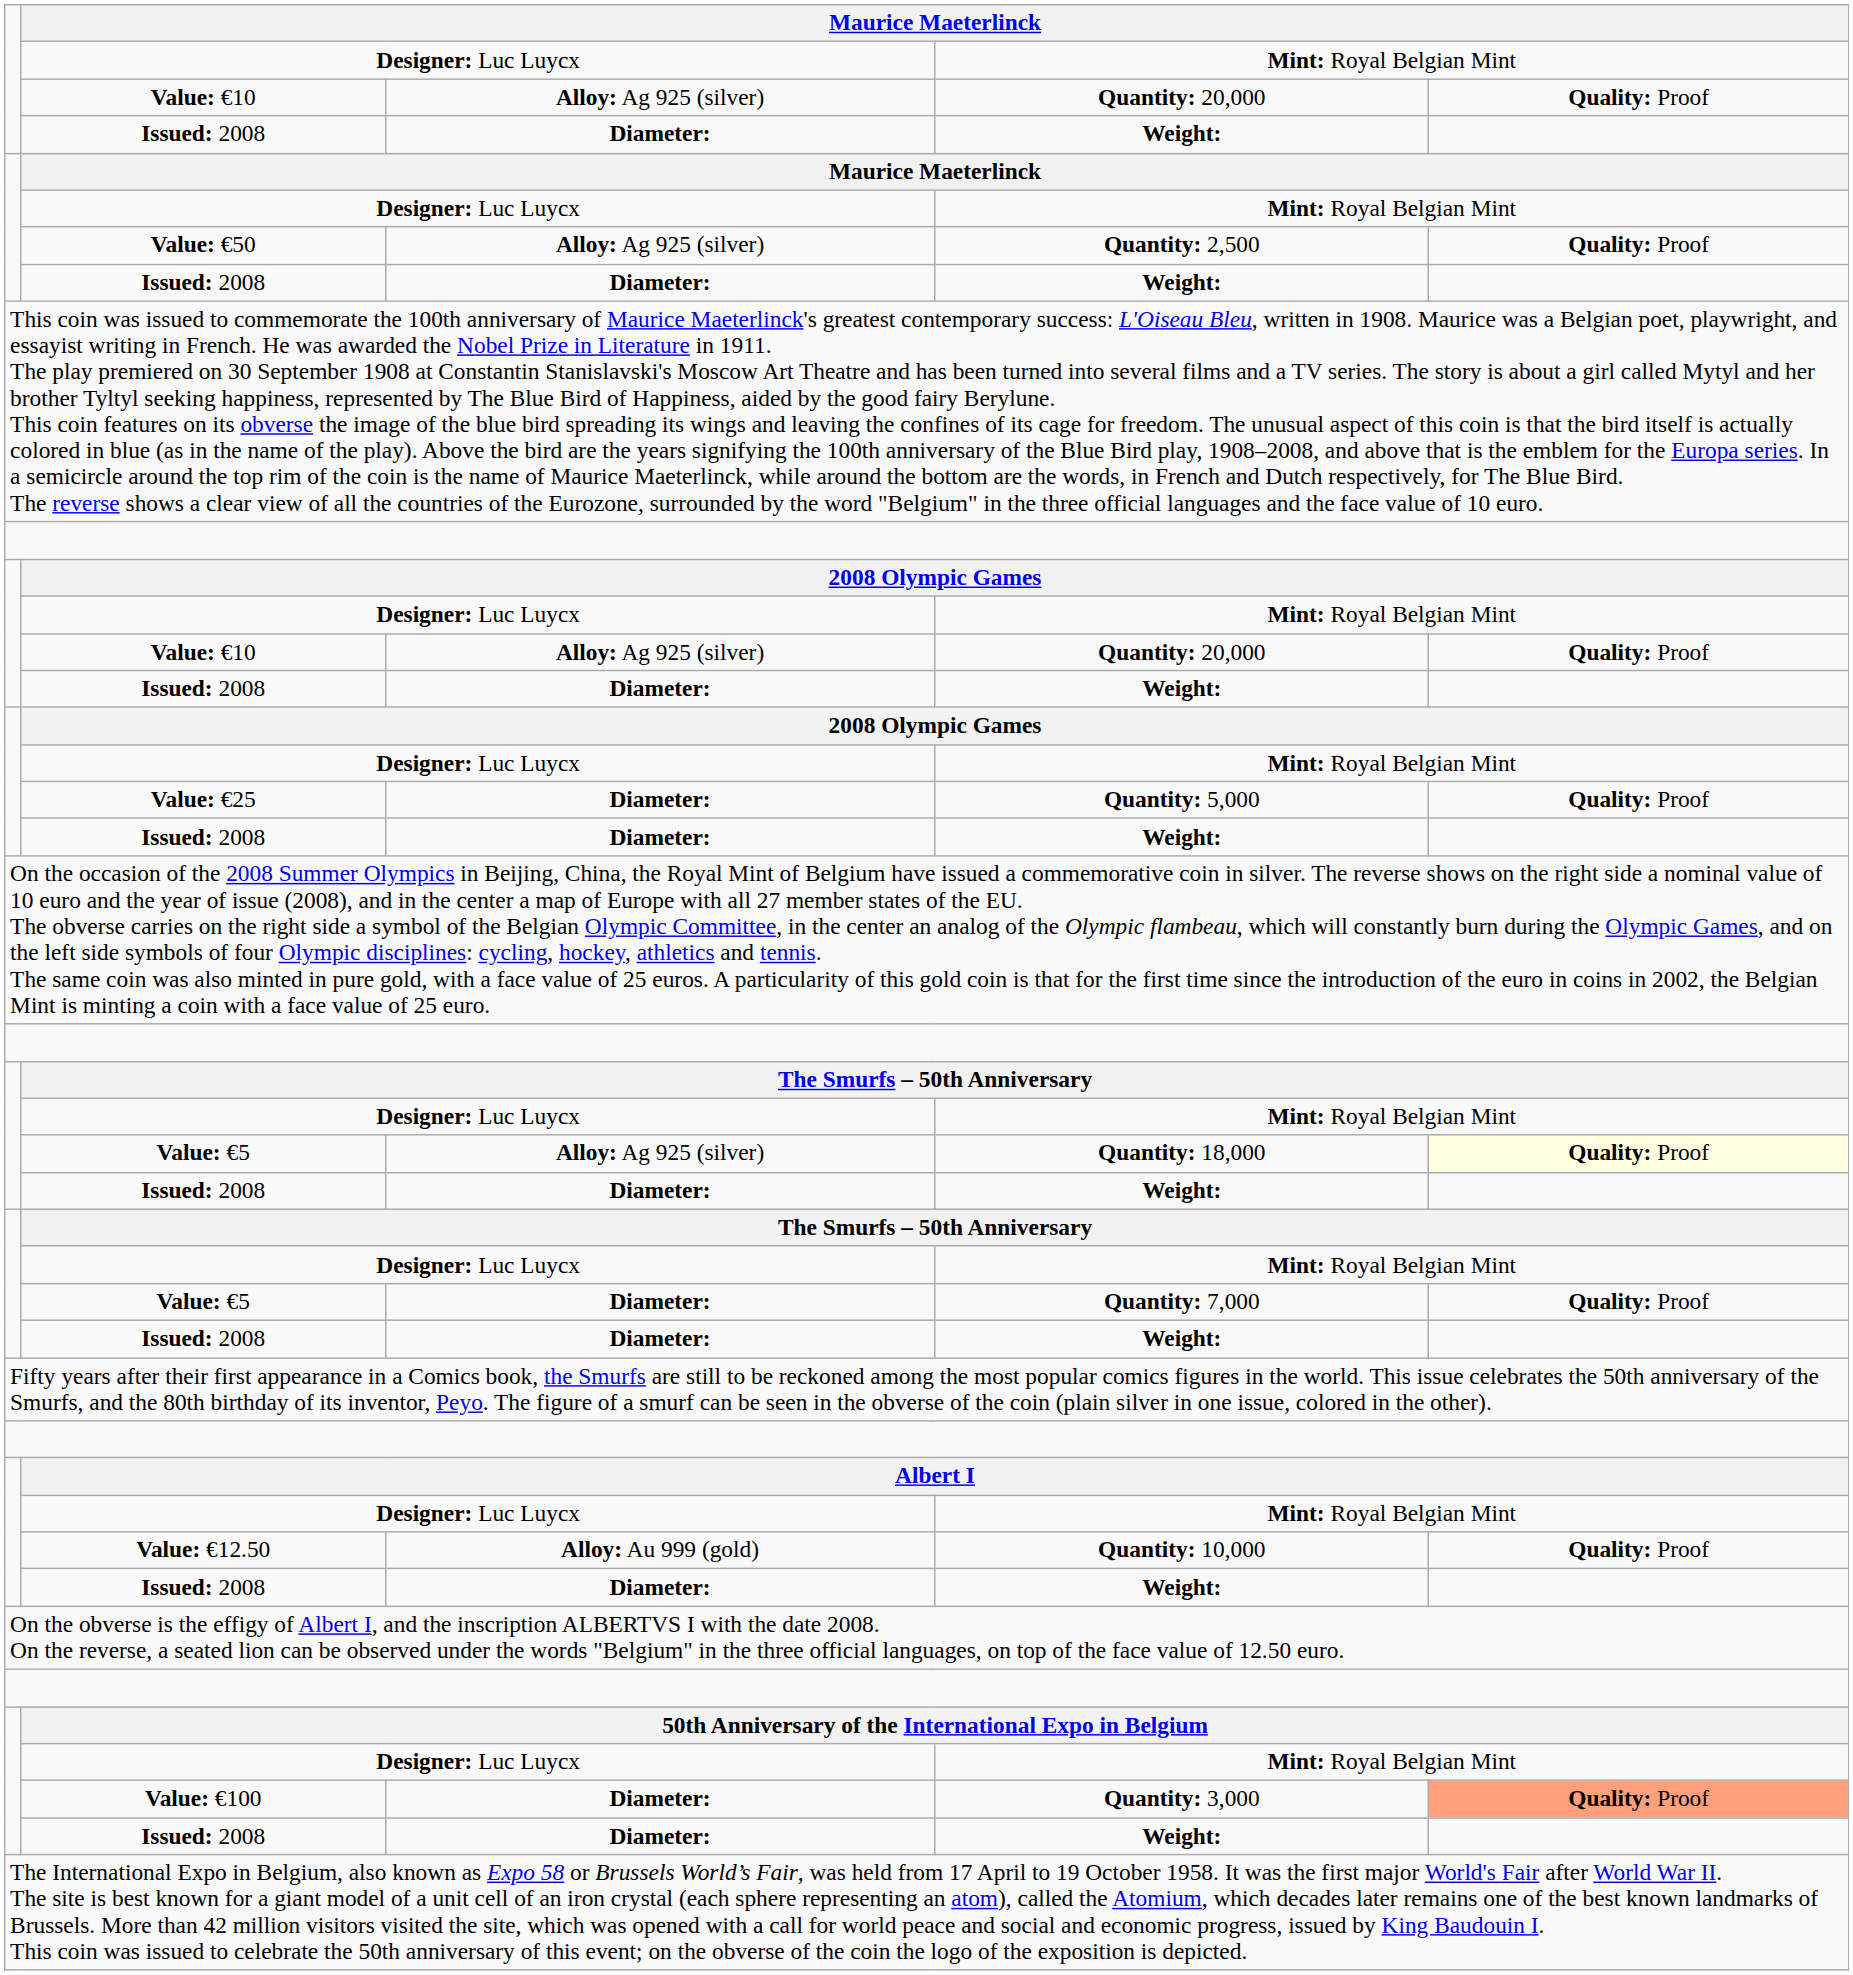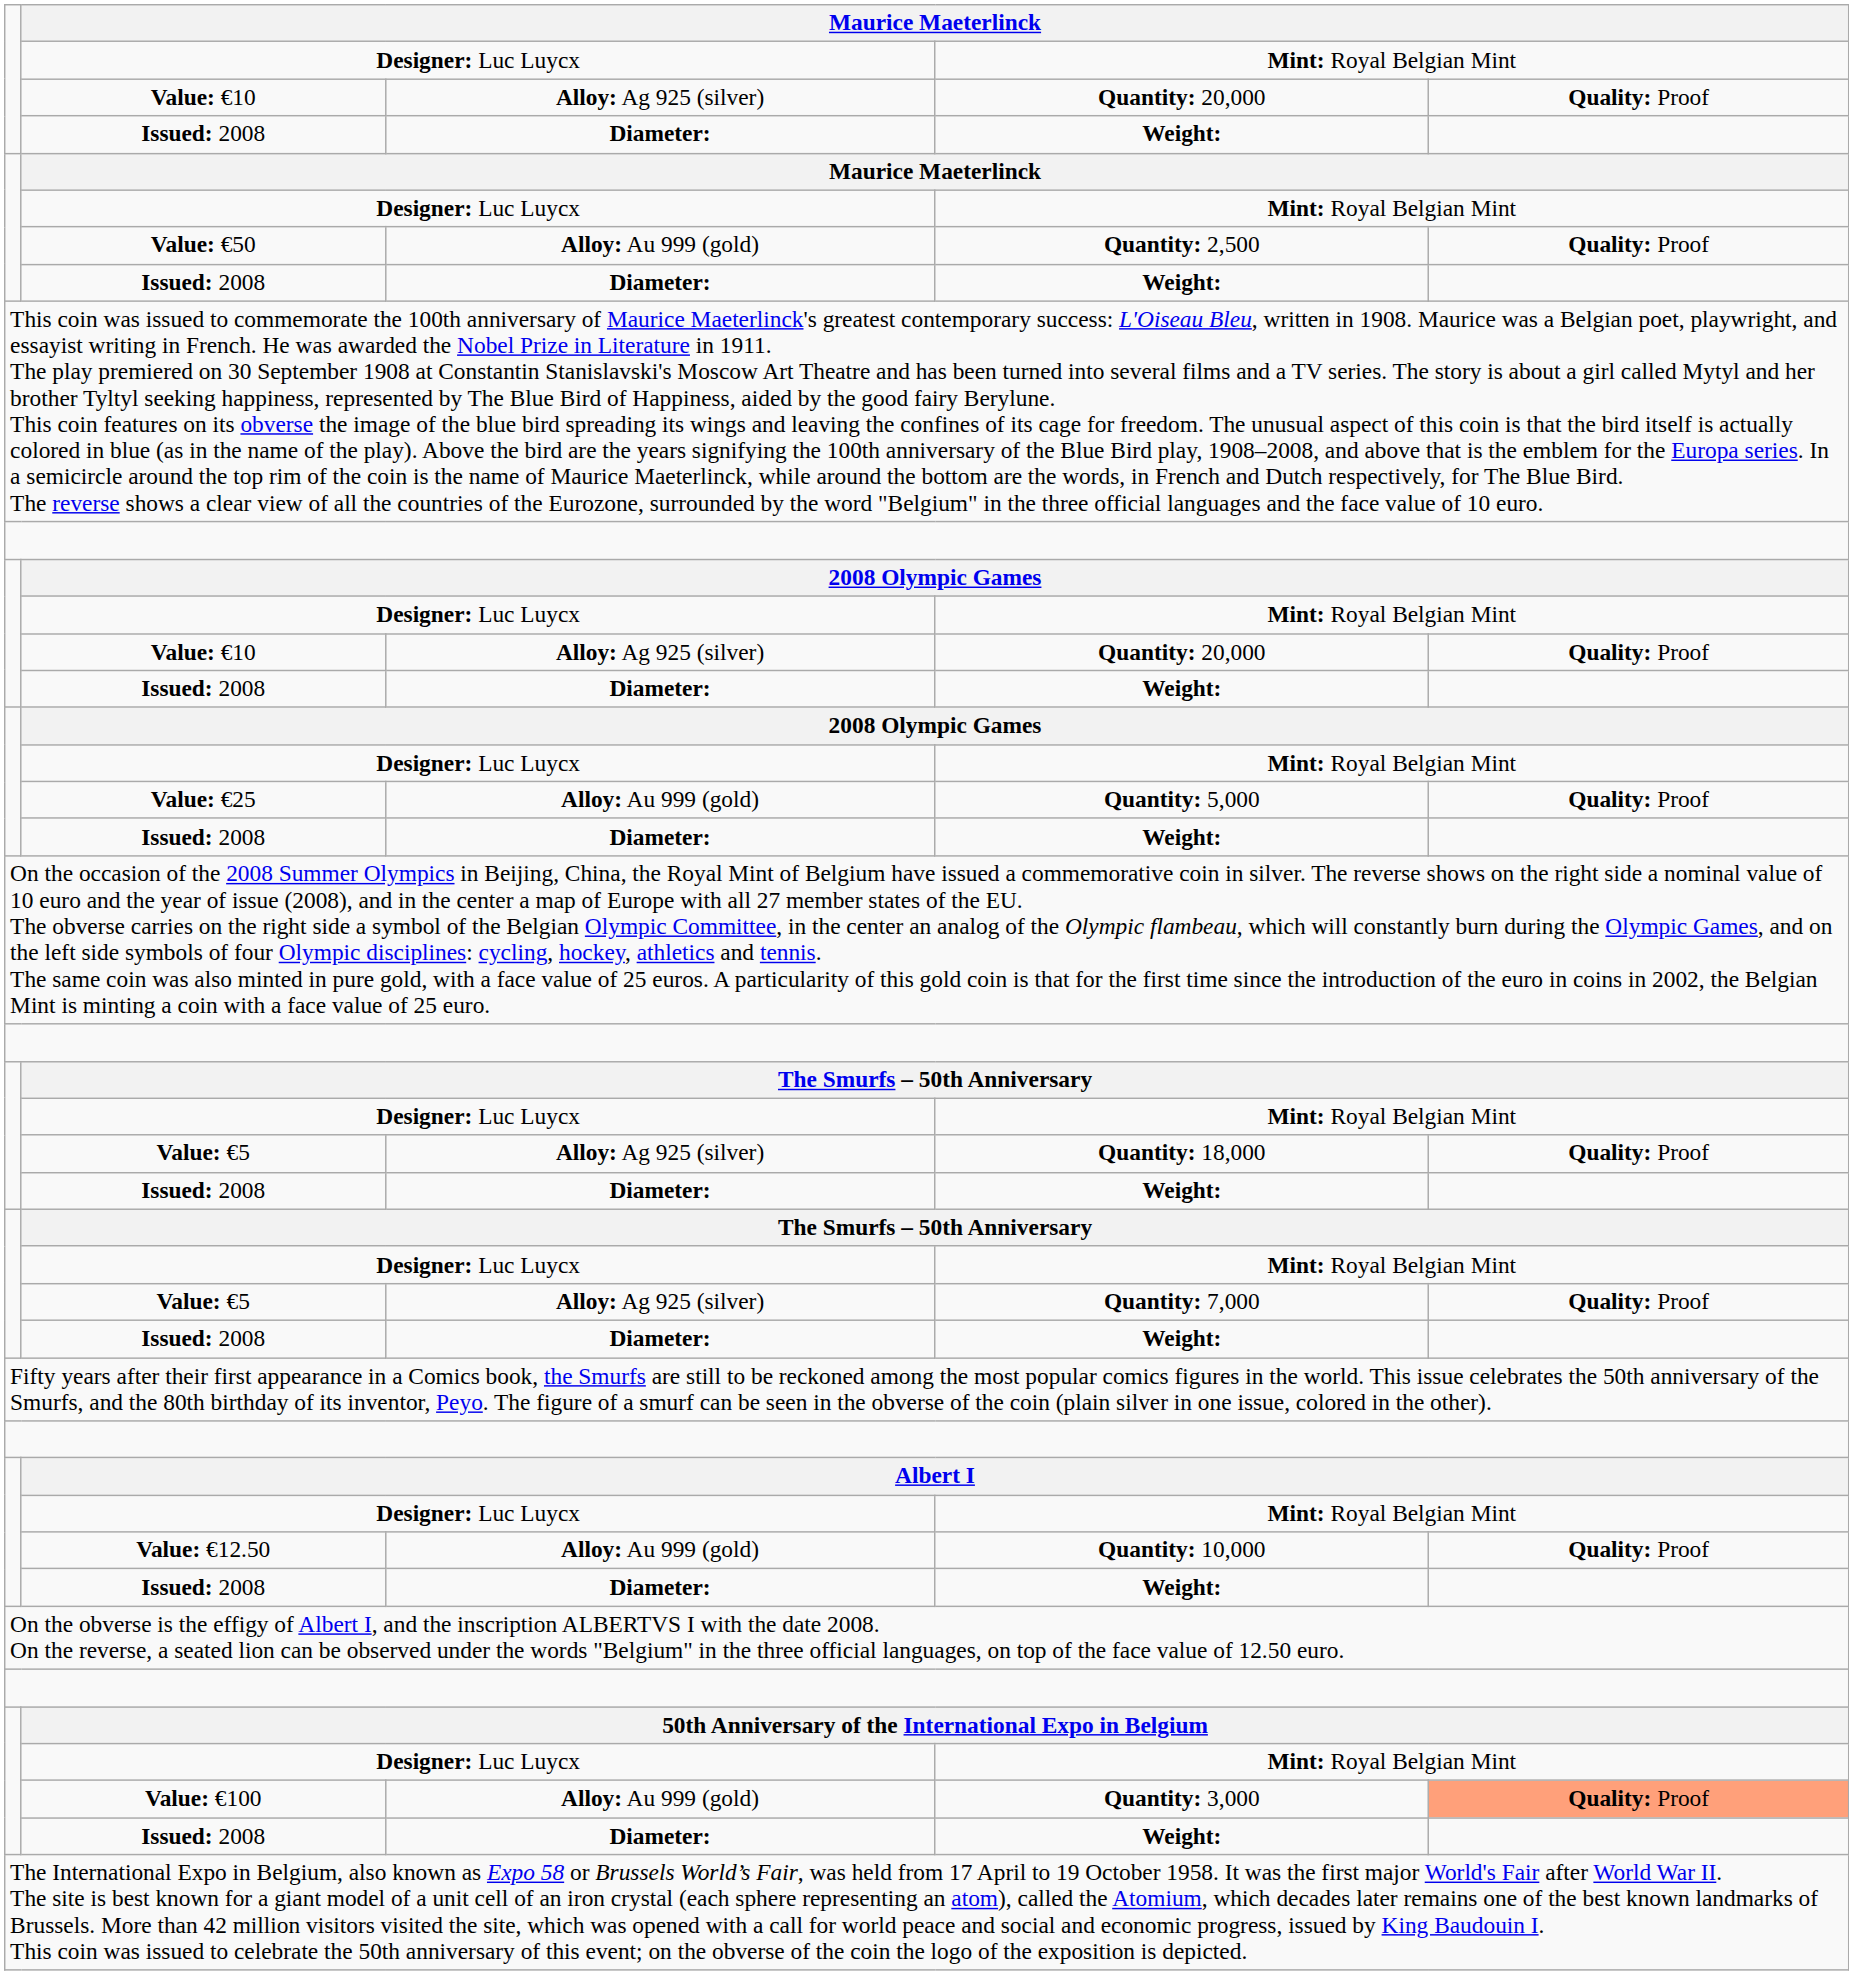 <table class="wikitable" style="width:100%;">
 <tr>
 <td rowspan="4"  style="width:330px; white-space:nowrap;"> </td>
 <th scope=col colspan="4"  style="text-align:center"><a href='#'>Maurice Maeterlinck</a></th>
 </tr>
 <tr style="text-align:center;">
 <td colspan="2"  style="width:50%; "><strong>Designer:</strong> Luc Luycx</td>
 <td colspan="2"  style="width:50%; "><strong>Mint:</strong> Royal Belgian Mint</td>
 </tr>
 <tr>
 <td align=center><strong>Value:</strong> €10</td>
 <td align=center><strong>Alloy:</strong> Ag 925 (silver)</td>
 <td align=center><strong>Quantity:</strong> 20,000</td>
 <td align=center><strong>Quality:</strong> Proof</td>
 </tr>
 <tr>
 <td align=center><strong>Issued:</strong> 2008</td>
 <td align=center><strong>Diameter:</strong> </td>
 <td align=center><strong>Weight:</strong> </td>
 <td align=center></td>
 </tr>
 <tr>
 <td rowspan="4"> </td>
 <th scope=col colspan="4"  style="text-align:center">Maurice Maeterlinck</th>
 </tr>
 <tr style="text-align:center;">
 <td colspan="2"  style="width:50%; "><strong>Designer:</strong> Luc Luycx</td>
 <td colspan="2"  style="width:50%; "><strong>Mint:</strong> Royal Belgian Mint</td>
 </tr>
 <tr>
 <td align=center><strong>Value:</strong> €50</td>
-<td align=center><strong>Alloy:</strong> Ag 925 (silver)</td>
+<td align=center><strong>Alloy:</strong> Au 999 (gold)</td>
 <td align=center><strong>Quantity:</strong> 2,500</td>
 <td align=center><strong>Quality:</strong> Proof</td>
 </tr>
 <tr>
 <td align=center><strong>Issued:</strong> 2008</td>
 <td align=center><strong>Diameter:</strong> </td>
 <td align=center><strong>Weight:</strong> </td>
 <td align=center></td>
 </tr>
 <tr>
 <td colspan="5" style="text-align:left;">This coin was issued to commemorate the 100th anniversary of <a href='#'>Maurice Maeterlinck</a>'s greatest contemporary success: <em><a href='#'>L'Oiseau Bleu</a></em>, written in 1908. Maurice was a Belgian poet, playwright, and essayist writing in French. He was awarded the <a href='#'>Nobel Prize in Literature</a> in 1911.<br>The play premiered on 30 September 1908 at Constantin Stanislavski's Moscow Art Theatre and has been turned into several films and a TV series. The story is about a girl called Mytyl and her brother Tyltyl seeking happiness, represented by The Blue Bird of Happiness, aided by the good fairy Berylune.<br>This coin features on its <a href='#'>obverse</a> the image of the blue bird spreading its wings and leaving the confines of its cage for freedom. The unusual aspect of this coin is that the bird itself is actually colored in blue (as in the name of the play). Above the bird are the years signifying the 100th anniversary of the Blue Bird play, 1908–2008, and above that is the emblem for the <a href='#'>Europa series</a>. In a semicircle around the top rim of the coin is the name of Maurice Maeterlinck, while around the bottom are the words, in French and Dutch respectively, for The Blue Bird.<br>The <a href='#'>reverse</a> shows a clear view of all the countries of the Eurozone, surrounded by the word "Belgium" in the three official languages and the face value of 10 euro.</td>
 </tr>
 <tr>
 <td colspan="5" style="text-align:left;"> </td>
 </tr>
 <tr>
 <td rowspan="4"> </td>
 <th scope=col colspan="4"  style="text-align:center"><a href='#'>2008 Olympic Games</a></th>
 </tr>
 <tr style="text-align:center;">
 <td colspan="2"  style="width:50%; "><strong>Designer:</strong> Luc Luycx</td>
 <td colspan="2"  style="width:50%; "><strong>Mint:</strong> Royal Belgian Mint</td>
 </tr>
 <tr>
 <td align=center><strong>Value:</strong> €10</td>
 <td align=center><strong>Alloy:</strong> Ag 925 (silver)</td>
 <td align=center><strong>Quantity:</strong> 20,000</td>
 <td align=center><strong>Quality:</strong> Proof</td>
 </tr>
 <tr>
 <td align=center><strong>Issued:</strong> 2008</td>
 <td align=center><strong>Diameter:</strong> </td>
 <td align=center><strong>Weight:</strong> </td>
 <td align=center></td>
 </tr>
 <tr>
 <td rowspan="4"> </td>
 <th scope=col colspan="4"  style="text-align:center">2008 Olympic Games</th>
 </tr>
 <tr style="text-align:center;">
 <td colspan="2"  style="width:50%; "><strong>Designer:</strong> Luc Luycx</td>
 <td colspan="2"  style="width:50%; "><strong>Mint:</strong> Royal Belgian Mint</td>
 </tr>
 <tr>
 <td align=center><strong>Value:</strong> €25</td>
-<td align=center><strong>Diameter:</strong> </td>
+<td align=center><strong>Alloy:</strong> Au 999 (gold)</td>
 <td align=center><strong>Quantity:</strong> 5,000</td>
 <td align=center><strong>Quality:</strong> Proof</td>
 </tr>
 <tr>
 <td align=center><strong>Issued:</strong> 2008</td>
 <td align=center><strong>Diameter:</strong> </td>
 <td align=center><strong>Weight:</strong> </td>
 <td align=center></td>
 </tr>
 <tr>
 <td colspan="5" style="text-align:left;">On the occasion of the <a href='#'>2008 Summer Olympics</a> in Beijing, China, the Royal Mint of Belgium have issued a commemorative coin in silver. The reverse shows on the right side a nominal value of 10 euro and the year of issue (2008), and in the center a map of Europe with all 27 member states of the EU.<br>The obverse carries on the right side a symbol of the Belgian <a href='#'>Olympic Committee</a>, in the center an analog of the <em>Olympic flambeau</em>, which will constantly burn during the <a href='#'>Olympic Games</a>, and on the left side symbols of four <a href='#'>Olympic disciplines</a>: <a href='#'>cycling</a>, <a href='#'>hockey</a>, <a href='#'>athletics</a> and <a href='#'>tennis</a>.<br>The same coin was also minted in pure gold, with a face value of 25 euros. A particularity of this gold coin is that for the first time since the introduction of the euro in coins in 2002, the Belgian Mint is minting a coin with a face value of 25 euro.</td>
 </tr>
 <tr>
 <td colspan="5" style="text-align:left;"> </td>
 </tr>
 <tr>
 <td rowspan="4"> </td>
 <th scope=col colspan="4"  style="text-align:center"><a href='#'>The Smurfs</a> – 50th Anniversary</th>
 </tr>
 <tr style="text-align:center;">
 <td colspan="2"  style="width:50%; "><strong>Designer:</strong> Luc Luycx</td>
 <td colspan="2"  style="width:50%; "><strong>Mint:</strong> Royal Belgian Mint</td>
 </tr>
 <tr>
 <td align=center><strong>Value:</strong> €5</td>
 <td align=center><strong>Alloy:</strong> Ag 925 (silver)</td>
 <td align=center><strong>Quantity:</strong> 18,000</td>
-<td align=center style="background: lightyellow;"><strong>Quality:</strong> Proof</td>
+<td align=center><strong>Quality:</strong> Proof</td>
 </tr>
 <tr>
 <td align=center><strong>Issued:</strong> 2008</td>
 <td align=center><strong>Diameter:</strong> </td>
 <td align=center><strong>Weight:</strong> </td>
 <td align=center></td>
 </tr>
 <tr>
 <td rowspan="4"></td>
 <th scope=col colspan="4"  style="text-align:center">The Smurfs – 50th Anniversary</th>
 </tr>
 <tr style="text-align:center;">
 <td colspan="2"  style="width:50%; "><strong>Designer:</strong> Luc Luycx</td>
 <td colspan="2"  style="width:50%; "><strong>Mint:</strong> Royal Belgian Mint</td>
 </tr>
 <tr>
 <td align=center><strong>Value:</strong> €5</td>
-<td align=center><strong>Diameter:</strong> </td>
+<td align=center><strong>Alloy:</strong> Ag 925 (silver)</td>
 <td align=center><strong>Quantity:</strong> 7,000</td>
 <td align=center><strong>Quality:</strong> Proof</td>
 </tr>
 <tr>
 <td align=center><strong>Issued:</strong> 2008</td>
 <td align=center><strong>Diameter:</strong> </td>
 <td align=center><strong>Weight:</strong> </td>
 <td align=center></td>
 </tr>
 <tr>
 <td colspan="5" style="text-align:left;">Fifty years after their first appearance in a Comics book, <a href='#'>the Smurfs</a> are still to be reckoned among the most popular comics figures in the world. This issue celebrates the 50th anniversary of the Smurfs, and the 80th birthday of its inventor, <a href='#'>Peyo</a>. The figure of a smurf can be seen in the obverse of the coin (plain silver in one issue, colored in the other).</td>
 </tr>
 <tr>
 <td colspan="5" style="text-align:left;"> </td>
 </tr>
 <tr>
 <td rowspan="4"> </td>
 <th scope=col colspan="4"  style="text-align:center"><a href='#'>Albert I</a></th>
 </tr>
 <tr style="text-align:center;">
 <td colspan="2"  style="width:50%; "><strong>Designer:</strong> Luc Luycx</td>
 <td colspan="2"  style="width:50%; "><strong>Mint:</strong> Royal Belgian Mint</td>
 </tr>
 <tr>
 <td align=center><strong>Value:</strong> €12.50</td>
 <td align=center><strong>Alloy:</strong> Au 999 (gold)</td>
 <td align=center><strong>Quantity:</strong> 10,000</td>
 <td align=center><strong>Quality:</strong> Proof</td>
 </tr>
 <tr>
 <td align=center><strong>Issued:</strong> 2008</td>
 <td align=center><strong>Diameter:</strong> </td>
 <td align=center><strong>Weight:</strong> </td>
 <td align=center></td>
 </tr>
 <tr>
 <td colspan="5" style="text-align:left;">On the obverse is the effigy of <a href='#'>Albert I</a>, and the inscription ALBERTVS I with the date 2008.<br>On the reverse, a seated lion can be observed under the words "Belgium" in the three official languages, on top of the face value of 12.50 euro.</td>
 </tr>
 <tr>
 <td colspan="5" style="text-align:left;"> </td>
 </tr>
 <tr>
 <td rowspan="4"> </td>
 <th scope=col colspan="4"  style="text-align:center">50th Anniversary of the <a href='#'>International Expo in Belgium</a></th>
 </tr>
 <tr style="text-align:center;">
 <td colspan="2"  style="width:50%; "><strong>Designer:</strong> Luc Luycx</td>
 <td colspan="2"  style="width:50%; "><strong>Mint:</strong> Royal Belgian Mint</td>
 </tr>
 <tr>
 <td align=center><strong>Value:</strong> €100</td>
-<td align=center><strong>Diameter:</strong> </td>
+<td align=center><strong>Alloy:</strong> Au 999 (gold)</td>
 <td align=center><strong>Quantity:</strong> 3,000</td>
 <td align=center style="background: lightsalmon;"><strong>Quality:</strong> Proof</td>
 </tr>
 <tr>
 <td align=center><strong>Issued:</strong> 2008</td>
 <td align=center><strong>Diameter:</strong> </td>
 <td align=center><strong>Weight:</strong> </td>
 <td align=center></td>
 </tr>
 <tr>
 <td colspan="5" style="text-align:left;">The International Expo in Belgium, also known as <em><a href='#'>Expo 58</a></em> or <em>Brussels World’s Fair</em>, was held from 17 April to 19 October 1958. It was the first major <a href='#'>World's Fair</a> after <a href='#'>World War II</a>.<br>The site is best known for a giant model of a unit cell of an iron crystal (each sphere representing an <a href='#'>atom</a>), called the <a href='#'>Atomium</a>, which decades later remains one of the best known landmarks of Brussels. More than 42 million visitors visited the site, which was opened with a call for world peace and social and economic progress, issued by <a href='#'>King Baudouin I</a>.<br>This coin was issued to celebrate the 50th anniversary of this event; on the obverse of the coin the logo of the exposition is depicted.</td>
 </tr>
 </table>
